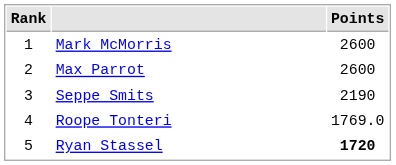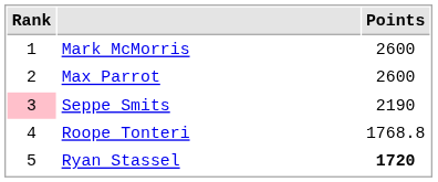 <table cellspacing="1" cellpadding="3" style="border:1px solid #aaa; font-size:86%;">
 <tr style="background:#e4e4e4;">
 <th style="border-bottom:1px solid #aaa; width:10px;">Rank</th>
 <th style="border-bottom:1px solid #aaa; width:200px;"></th>
 <th style="border-bottom:1px solid #aaa; width:20px;">Points</th>
 </tr>
 <tr>
 <td align=center>1</td>
 <td> <a href='#'>Mark McMorris</a></td>
 <td align=center>2600</td>
 </tr>
 <tr>
 <td align=center>2</td>
 <td> <a href='#'>Max Parrot</a></td>
 <td align=center>2600</td>
 </tr>
 <tr>
-<td align=center>3</td>
+<td align=center style="background: pink;">3</td>
 <td> <a href='#'>Seppe Smits</a></td>
 <td align=center>2190</td>
 </tr>
 <tr>
 <td align=center>4</td>
 <td> <a href='#'>Roope Tonteri</a></td>
-<td align=center>1769.0</td>
+<td align=center>1768.8</td>
 </tr>
 <tr>
 <td align=center>5</td>
 <td> <a href='#'>Ryan Stassel</a></td>
 <td align=center><strong>1720</strong></td>
 </tr>
 </table>
